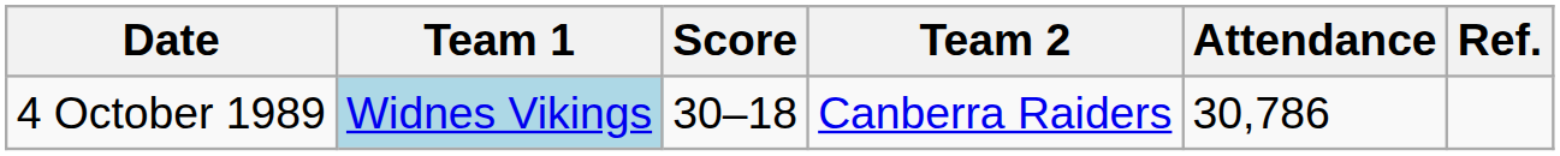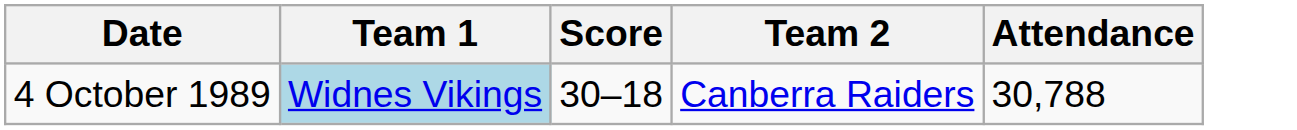 <table class="wikitable">
 <tr>
 <th>Date</th>
 <th>Team 1</th>
 <th>Score</th>
 <th>Team 2</th>
 <th>Attendance</th>
-<th>Ref.</th>
 </tr>
 <tr>
 <td>4 October 1989</td>
 <td style="background: lightblue;"><a href='#'>Widnes Vikings</a></td>
 <td>30–18</td>
 <td><a href='#'>Canberra Raiders</a></td>
-<td>30,786</td>
-<td></td>
+<td>30,788</td>
 </tr>
 </table>
